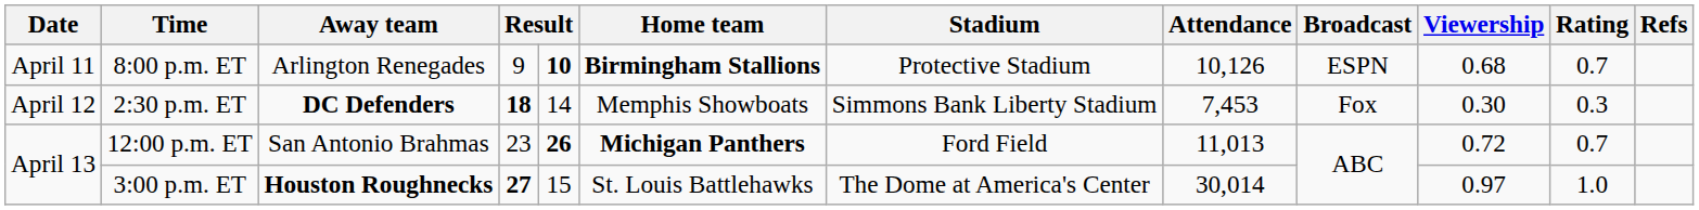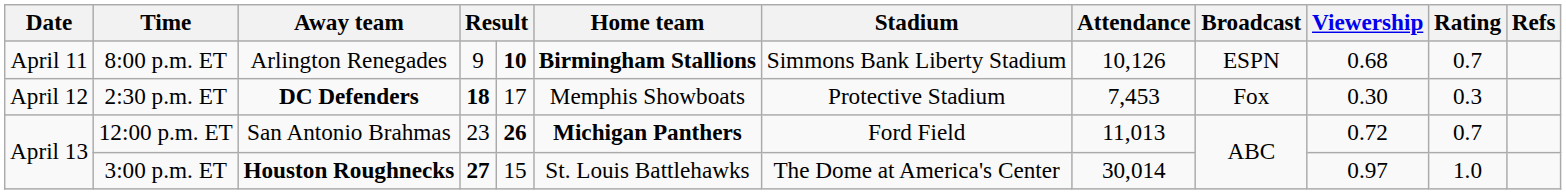 <table class="wikitable" style="text-align:center;">
 <tr>
 <th>Date</th>
 <th>Time<br></th>
 <th>Away team</th>
 <th colspan="2">Result<br></th>
 <th>Home team</th>
 <th>Stadium</th>
 <th>Attendance</th>
 <th>Broadcast</th>
 <th><a href='#'>Viewership</a><br></th>
 <th>Rating<br></th>
 <th>Refs</th>
 </tr>
 <tr>
 <td>April 11</td>
 <td>8:00 p.m. ET</td>
 <td>Arlington Renegades</td>
 <td>9</td>
 <td><strong>10</strong></td>
 <td><strong>Birmingham Stallions</strong></td>
-<td>Protective Stadium</td>
+<td>Simmons Bank Liberty Stadium</td>
 <td>10,126</td>
 <td>ESPN</td>
 <td>0.68</td>
 <td>0.7</td>
 <td></td>
 </tr>
 <tr>
 <td>April 12</td>
 <td>2:30 p.m. ET</td>
 <td><strong>DC Defenders</strong></td>
 <td><strong>18</strong></td>
-<td>14</td>
+<td>17</td>
 <td>Memphis Showboats</td>
-<td>Simmons Bank Liberty Stadium</td>
+<td>Protective Stadium</td>
 <td>7,453</td>
 <td>Fox</td>
 <td>0.30</td>
 <td>0.3</td>
 <td></td>
 </tr>
 <tr>
 <td rowspan=2>April 13</td>
 <td>12:00 p.m. ET</td>
 <td>San Antonio Brahmas</td>
 <td>23</td>
 <td><strong>26</strong></td>
 <td><strong>Michigan Panthers</strong></td>
 <td>Ford Field</td>
 <td>11,013</td>
 <td rowspan="2">ABC</td>
 <td>0.72</td>
 <td>0.7</td>
 <td></td>
 </tr>
 <tr>
 <td>3:00 p.m. ET</td>
 <td><strong>Houston Roughnecks</strong></td>
 <td><strong>27</strong></td>
 <td>15</td>
 <td>St. Louis Battlehawks</td>
 <td>The Dome at America's Center</td>
 <td>30,014</td>
 <td>0.97</td>
 <td>1.0</td>
 <td></td>
 </tr>
 </table>
